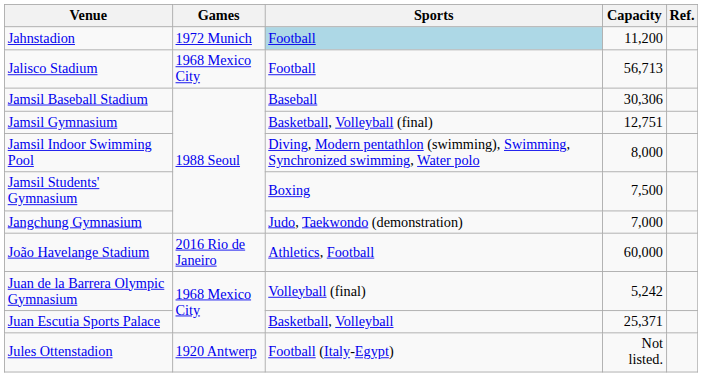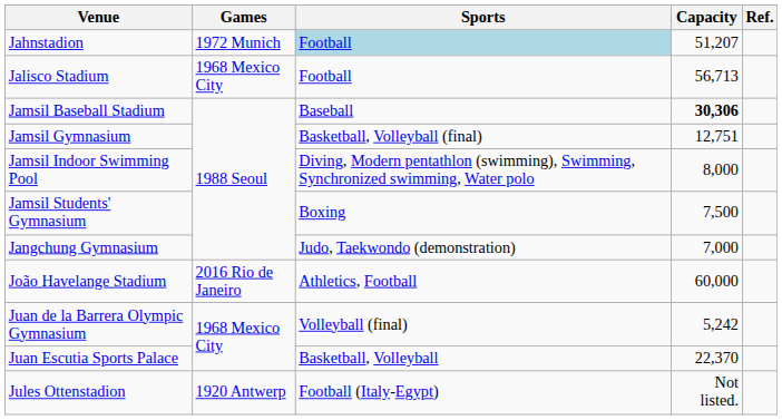 <table class="wikitable sortable" width=780px>
 <tr>
 <th>Venue</th>
 <th>Games</th>
 <th>Sports</th>
 <th>Capacity</th>
 <th>Ref.</th>
 </tr>
 <tr>
 <td><a href='#'>Jahnstadion</a></td>
 <td><a href='#'>1972 Munich</a></td>
 <td style="background: lightblue;"><a href='#'>Football</a></td>
-<td align="right">11,200</td>
+<td align="right">51,207</td>
 <td align=center></td>
 </tr>
 <tr>
 <td><a href='#'>Jalisco Stadium</a></td>
 <td><a href='#'>1968 Mexico City</a></td>
 <td><a href='#'>Football</a></td>
 <td align="right">56,713</td>
 <td align=center></td>
 </tr>
 <tr>
 <td><a href='#'>Jamsil Baseball Stadium</a></td>
 <td rowspan="5"><a href='#'>1988 Seoul</a></td>
 <td><a href='#'>Baseball</a></td>
-<td align="right">30,306</td>
+<td align="right"><strong>30,306</strong></td>
 <td align=center></td>
 </tr>
 <tr>
 <td><a href='#'>Jamsil Gymnasium</a></td>
 <td><a href='#'>Basketball</a>, <a href='#'>Volleyball</a> (final)</td>
 <td align="right">12,751</td>
 <td align=center></td>
 </tr>
 <tr>
 <td><a href='#'>Jamsil Indoor Swimming Pool</a></td>
 <td><a href='#'>Diving</a>, <a href='#'>Modern pentathlon</a> (swimming), <a href='#'>Swimming</a>, <a href='#'>Synchronized swimming</a>, <a href='#'>Water polo</a></td>
 <td align="right">8,000</td>
 <td align=center></td>
 </tr>
 <tr>
 <td><a href='#'>Jamsil Students' Gymnasium</a></td>
 <td><a href='#'>Boxing</a></td>
 <td align="right">7,500</td>
 <td align=center></td>
 </tr>
 <tr>
 <td><a href='#'>Jangchung Gymnasium</a></td>
 <td><a href='#'>Judo</a>, <a href='#'>Taekwondo</a> (demonstration)</td>
 <td align="right">7,000</td>
 <td align=center></td>
 </tr>
 <tr>
 <td><a href='#'>João Havelange Stadium</a></td>
 <td><a href='#'>2016 Rio de Janeiro</a></td>
 <td><a href='#'>Athletics</a>, <a href='#'>Football</a></td>
 <td align="right">60,000</td>
 <td align="center"></td>
 </tr>
 <tr>
 <td><a href='#'>Juan de la Barrera Olympic Gymnasium</a></td>
 <td rowspan="2"><a href='#'>1968 Mexico City</a></td>
 <td><a href='#'>Volleyball</a> (final)</td>
 <td align="right">5,242</td>
 <td align=center></td>
 </tr>
 <tr>
 <td><a href='#'>Juan Escutia Sports Palace</a></td>
 <td><a href='#'>Basketball</a>, <a href='#'>Volleyball</a></td>
-<td align="right">25,371</td>
+<td align="right">22,370</td>
 <td align=center></td>
 </tr>
 <tr>
 <td><a href='#'>Jules Ottenstadion</a></td>
 <td><a href='#'>1920 Antwerp</a></td>
 <td><a href='#'>Football</a> (<a href='#'>Italy</a>-<a href='#'>Egypt</a>)</td>
 <td align="right">Not listed.</td>
 <td align=center></td>
 </tr>
 </table>
